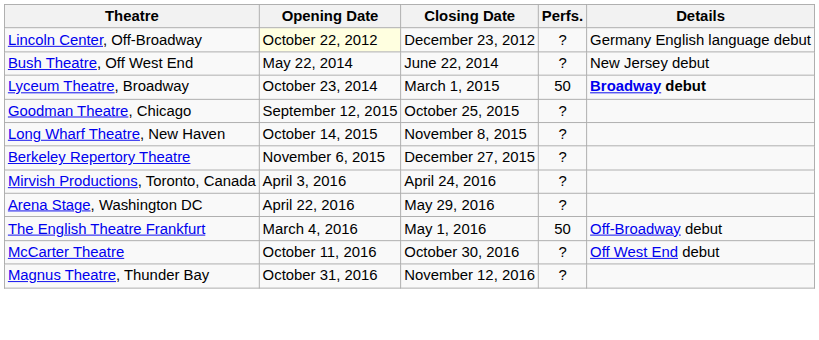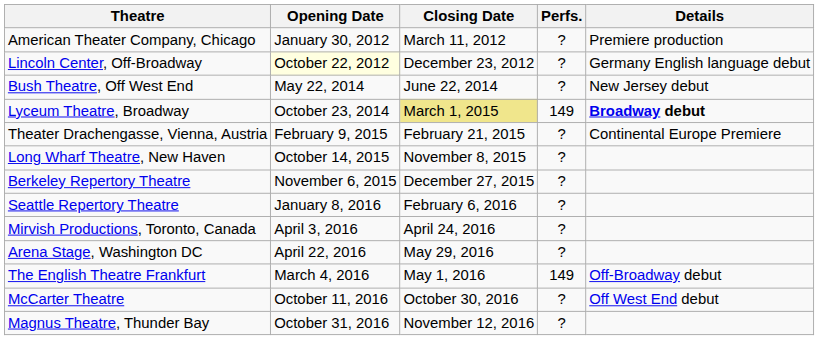 <table class="wikitable">
 <tr>
 <th>Theatre</th>
 <th>Opening Date</th>
 <th>Closing Date</th>
 <th>Perfs.</th>
 <th>Details</th>
+</tr>
+<tr>
+<td>American Theater Company, Chicago</td>
+<td>January 30, 2012</td>
+<td>March 11, 2012</td>
+<td align=center>?</td>
+<td>Premiere production</td>
 </tr>
 <tr>
 <td><a href='#'>Lincoln Center</a>, Off-Broadway</td>
 <td style="background: lightyellow;">October 22, 2012</td>
 <td>December 23, 2012</td>
 <td align=center>?</td>
 <td>Germany English language debut</td>
 </tr>
 <tr>
 <td><a href='#'>Bush Theatre</a>, Off West End</td>
 <td nowrap>May 22, 2014</td>
 <td>June 22, 2014</td>
 <td align=center>?</td>
 <td>New Jersey debut</td>
 </tr>
 <tr>
 <td><a href='#'>Lyceum Theatre</a>, Broadway</td>
 <td nowrap>October 23, 2014</td>
-<td>March 1, 2015</td>
-<td align=center>50</td>
+<td style="background: khaki;">March 1, 2015</td>
+<td align=center>149</td>
 <td><strong><a href='#'>Broadway</a> debut</strong></td>
 </tr>
 <tr>
-<td><a href='#'>Goodman Theatre</a>, Chicago</td>
-<td>September 12, 2015</td>
-<td>October 25, 2015</td>
+<td>Theater Drachengasse, Vienna, Austria</td>
+<td>February 9, 2015</td>
+<td>February 21, 2015</td>
 <td align=center>?</td>
-<td></td>
+<td>Continental Europe Premiere</td>
 </tr>
 <tr>
 <td><a href='#'>Long Wharf Theatre</a>, New Haven</td>
 <td>October 14, 2015</td>
 <td>November 8, 2015</td>
 <td align=center>?</td>
 <td></td>
 </tr>
 <tr>
 <td><a href='#'>Berkeley Repertory Theatre</a></td>
 <td>November 6, 2015</td>
 <td>December 27, 2015</td>
+<td align=center>?</td>
+<td></td>
+</tr>
+<tr>
+<td><a href='#'>Seattle Repertory Theatre</a></td>
+<td>January 8, 2016</td>
+<td>February 6, 2016</td>
 <td align=center>?</td>
 <td></td>
 </tr>
 <tr>
 <td><a href='#'>Mirvish Productions</a>, Toronto, Canada</td>
 <td>April 3, 2016</td>
 <td>April 24, 2016</td>
 <td align=center>?</td>
 <td></td>
 </tr>
 <tr>
 <td><a href='#'>Arena Stage</a>, Washington DC</td>
 <td>April 22, 2016</td>
 <td>May 29, 2016</td>
 <td align=center>?</td>
 <td></td>
 </tr>
 <tr>
 <td><a href='#'>The English Theatre Frankfurt</a></td>
 <td>March 4, 2016</td>
 <td>May 1, 2016</td>
-<td align=center>50</td>
+<td align=center>149</td>
 <td><a href='#'>Off-Broadway</a> debut</td>
 </tr>
 <tr>
 <td><a href='#'>McCarter Theatre</a></td>
 <td>October 11, 2016</td>
 <td>October 30, 2016</td>
 <td align=center>?</td>
 <td><a href='#'>Off West End</a> debut</td>
 </tr>
 <tr>
 <td><a href='#'>Magnus Theatre</a>, Thunder Bay</td>
 <td>October 31, 2016</td>
 <td>November 12, 2016</td>
 <td align=center>?</td>
 <td></td>
 </tr>
 </table>
